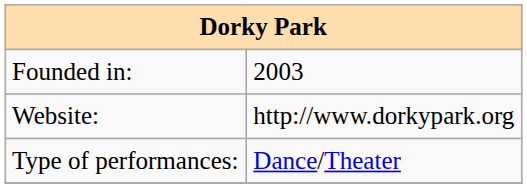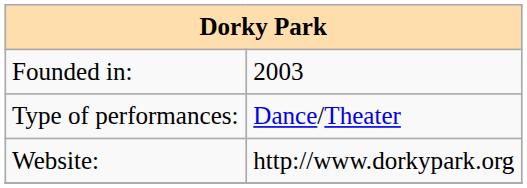 <table border="2" cellpadding="4" rules="all" style="float: right; margin-left: 1em; background: #f9f9f9; border: 1px solid #aaaaaa; border-collapse: collapse; border-spacing: 0px; font-size: 95%; empty-cells: show;">
 <tr>
 <th colspan="2" style="background: #ffdead;">Dorky Park</th>
 </tr>
 <tr>
 <td>Founded in:</td>
 <td>2003</td>
 </tr>
 <tr>
+<td>Type of performances:</td>
+<td><a href='#'>Dance</a>/<a href='#'>Theater</a></td>
+</tr>
+<tr>
 <td>Website:</td>
 <td>http://www.dorkypark.org</td>
 </tr>
 <tr>
-<td>Type of performances:</td>
-<td><a href='#'>Dance</a>/<a href='#'>Theater</a></td>
-</tr>
-<tr>
 </tr>
 </table>
